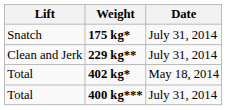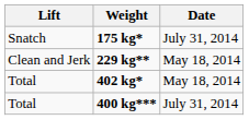 <table class="wikitable">
 <tr>
 <th>Lift</th>
 <th>Weight</th>
 <th>Date</th>
 </tr>
 <tr>
 <td>Snatch</td>
 <td><strong>175 kg*</strong></td>
 <td>July 31, 2014</td>
 </tr>
 <tr>
 <td>Clean and Jerk</td>
 <td><strong>229 kg**</strong></td>
-<td>July 31, 2014</td>
+<td>May 18, 2014</td>
 </tr>
 <tr>
 <td>Total</td>
 <td><strong>402 kg*</strong></td>
 <td>May 18, 2014</td>
 </tr>
 <tr>
 <td>Total</td>
 <td><strong>400 kg***</strong></td>
 <td>July 31, 2014</td>
 </tr>
 </table>
